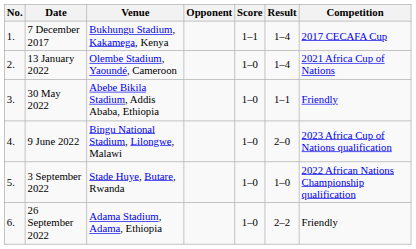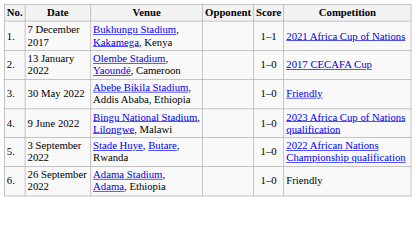 <table class="wikitable" style="font-size:100%;">
 <tr>
 <th>No.</th>
 <th>Date</th>
 <th>Venue</th>
 <th>Opponent</th>
 <th>Score</th>
-<th>Result</th>
 <th>Competition</th>
 </tr>
 <tr>
 <td>1.</td>
 <td>7 December 2017</td>
 <td><a href='#'>Bukhungu Stadium</a>, <a href='#'>Kakamega</a>, Kenya</td>
 <td></td>
 <td align=center>1–1</td>
-<td align=center>1–4</td>
-<td><a href='#'>2017 CECAFA Cup</a></td>
+<td><a href='#'>2021 Africa Cup of Nations</a></td>
 </tr>
 <tr>
 <td>2.</td>
 <td>13 January 2022</td>
 <td><a href='#'>Olembe Stadium</a>, <a href='#'>Yaoundé</a>, Cameroon</td>
 <td></td>
 <td align=center>1–0</td>
-<td align=center>1–4</td>
-<td><a href='#'>2021 Africa Cup of Nations</a></td>
+<td><a href='#'>2017 CECAFA Cup</a></td>
 </tr>
 <tr>
 <td>3.</td>
 <td>30 May 2022</td>
 <td><a href='#'>Abebe Bikila Stadium</a>, Addis Ababa, Ethiopia</td>
 <td></td>
 <td align=center>1–0</td>
-<td align=center>1–1</td>
 <td><a href='#'>Friendly</a></td>
 </tr>
 <tr>
 <td>4.</td>
 <td>9 June 2022</td>
 <td><a href='#'>Bingu National Stadium</a>, <a href='#'>Lilongwe</a>, Malawi</td>
 <td></td>
 <td align=center>1–0</td>
-<td align=center>2–0</td>
 <td><a href='#'>2023 Africa Cup of Nations qualification</a></td>
 </tr>
 <tr>
 <td>5.</td>
 <td>3 September 2022</td>
 <td><a href='#'>Stade Huye</a>, <a href='#'>Butare</a>, Rwanda</td>
 <td></td>
-<td align=center>1–0</td>
 <td align=center>1–0</td>
 <td><a href='#'>2022 African Nations Championship qualification</a></td>
 </tr>
 <tr>
 <td>6.</td>
 <td>26 September 2022</td>
 <td><a href='#'>Adama Stadium</a>, <a href='#'>Adama</a>, Ethiopia</td>
 <td></td>
 <td align=center>1–0</td>
-<td align=center>2–2</td>
 <td>Friendly</td>
 </tr>
 </table>
